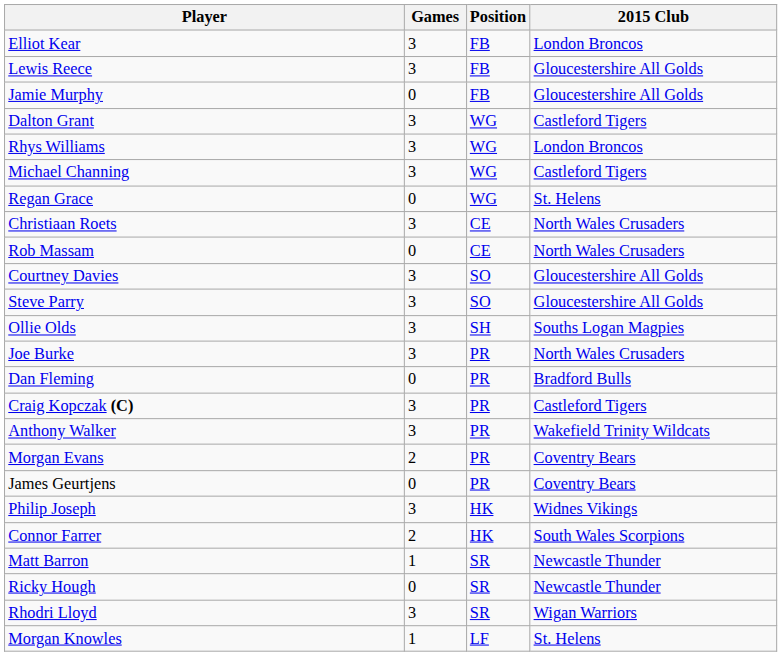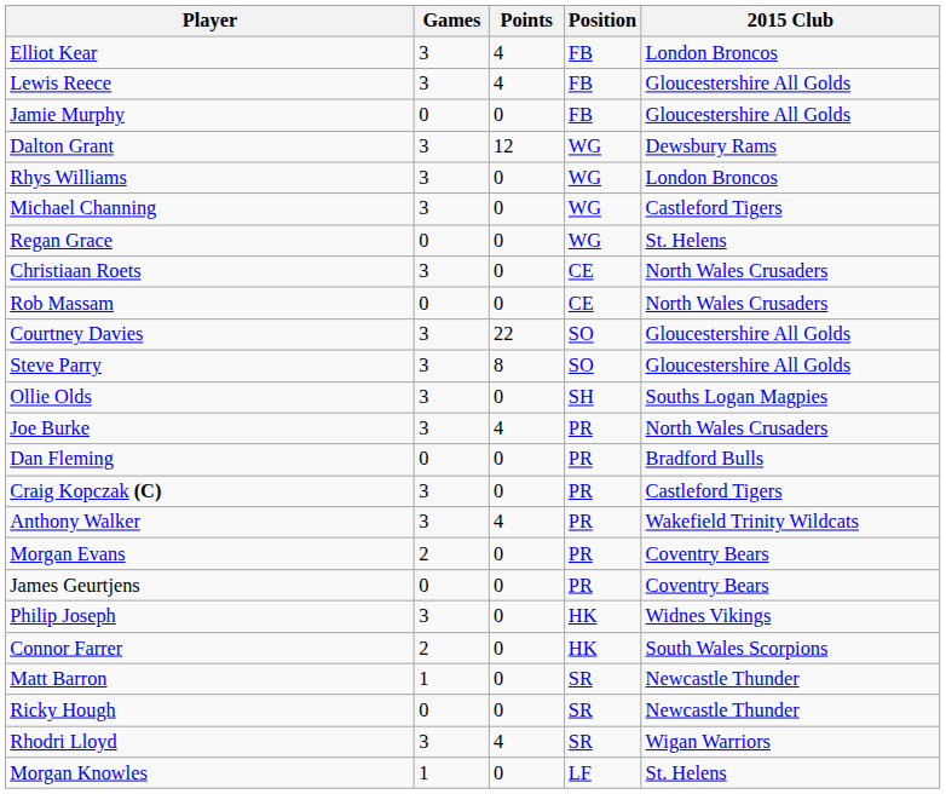 <table class="wikitable" style="width:60%;text-align:left">
 <tr bgcolor=#FFFFFF>
 <th !width=22%>Player</th>
 <th width=8%>Games</th>
+<th width=8%>Points</th>
 <th width=8%>Position</th>
 <th width=32%>2015 Club</th>
 </tr>
 <tr>
 <td><a href='#'>Elliot Kear</a></td>
 <td>3</td>
+<td>4</td>
 <td><a href='#'>FB</a></td>
 <td> <a href='#'>London Broncos</a></td>
 </tr>
 <tr>
 <td><a href='#'>Lewis Reece</a></td>
 <td>3</td>
+<td>4</td>
 <td><a href='#'>FB</a></td>
 <td> <a href='#'>Gloucestershire All Golds</a></td>
 </tr>
 <tr>
 <td><a href='#'>Jamie Murphy</a></td>
+<td>0</td>
 <td>0</td>
 <td><a href='#'>FB</a></td>
 <td> <a href='#'>Gloucestershire All Golds</a></td>
 </tr>
 <tr>
 <td><a href='#'>Dalton Grant</a></td>
 <td>3</td>
+<td>12</td>
 <td><a href='#'>WG</a></td>
-<td> <a href='#'>Castleford Tigers</a></td>
+<td> <a href='#'>Dewsbury Rams</a></td>
 </tr>
 <tr>
 <td><a href='#'>Rhys Williams</a></td>
 <td>3</td>
+<td>0</td>
 <td><a href='#'>WG</a></td>
 <td> <a href='#'>London Broncos</a></td>
 </tr>
 <tr>
 <td><a href='#'>Michael Channing</a></td>
 <td>3</td>
+<td>0</td>
 <td><a href='#'>WG</a></td>
 <td> <a href='#'>Castleford Tigers</a></td>
 </tr>
 <tr>
 <td><a href='#'>Regan Grace</a></td>
+<td>0</td>
 <td>0</td>
 <td><a href='#'>WG</a></td>
 <td> <a href='#'>St. Helens</a></td>
 </tr>
 <tr>
 <td><a href='#'>Christiaan Roets</a></td>
 <td>3</td>
+<td>0</td>
 <td><a href='#'>CE</a></td>
 <td> <a href='#'>North Wales Crusaders</a></td>
 </tr>
 <tr>
 <td><a href='#'>Rob Massam</a></td>
+<td>0</td>
 <td>0</td>
 <td><a href='#'>CE</a></td>
 <td> <a href='#'>North Wales Crusaders</a></td>
 </tr>
 <tr>
 <td><a href='#'>Courtney Davies</a></td>
 <td>3</td>
+<td>22</td>
 <td><a href='#'>SO</a></td>
 <td> <a href='#'>Gloucestershire All Golds</a></td>
 </tr>
 <tr>
 <td><a href='#'>Steve Parry</a></td>
 <td>3</td>
+<td>8</td>
 <td><a href='#'>SO</a></td>
 <td> <a href='#'>Gloucestershire All Golds</a></td>
 </tr>
 <tr>
 <td><a href='#'>Ollie Olds</a></td>
 <td>3</td>
+<td>0</td>
 <td><a href='#'>SH</a></td>
 <td> <a href='#'>Souths Logan Magpies</a></td>
 </tr>
 <tr>
 <td><a href='#'>Joe Burke</a></td>
 <td>3</td>
+<td>4</td>
 <td><a href='#'>PR</a></td>
 <td> <a href='#'>North Wales Crusaders</a></td>
 </tr>
 <tr>
 <td><a href='#'>Dan Fleming</a></td>
+<td>0</td>
 <td>0</td>
 <td><a href='#'>PR</a></td>
 <td> <a href='#'>Bradford Bulls</a></td>
 </tr>
 <tr>
 <td><a href='#'>Craig Kopczak</a> <strong>(C)</strong></td>
 <td>3</td>
+<td>0</td>
 <td><a href='#'>PR</a></td>
 <td> <a href='#'>Castleford Tigers</a></td>
 </tr>
 <tr>
 <td><a href='#'>Anthony Walker</a></td>
 <td>3</td>
+<td>4</td>
 <td><a href='#'>PR</a></td>
 <td> <a href='#'>Wakefield Trinity Wildcats</a></td>
 </tr>
 <tr>
 <td><a href='#'>Morgan Evans</a></td>
 <td>2</td>
+<td>0</td>
 <td><a href='#'>PR</a></td>
 <td> <a href='#'>Coventry Bears</a></td>
 </tr>
 <tr>
 <td>James Geurtjens</td>
+<td>0</td>
 <td>0</td>
 <td><a href='#'>PR</a></td>
 <td> <a href='#'>Coventry Bears</a></td>
 </tr>
 <tr>
 <td><a href='#'>Philip Joseph</a></td>
 <td>3</td>
+<td>0</td>
 <td><a href='#'>HK</a></td>
 <td> <a href='#'>Widnes Vikings</a></td>
 </tr>
 <tr>
 <td><a href='#'>Connor Farrer</a></td>
 <td>2</td>
+<td>0</td>
 <td><a href='#'>HK</a></td>
 <td> <a href='#'>South Wales Scorpions</a></td>
 </tr>
 <tr>
 <td><a href='#'>Matt Barron</a></td>
 <td>1</td>
+<td>0</td>
 <td><a href='#'>SR</a></td>
 <td> <a href='#'>Newcastle Thunder</a></td>
 </tr>
 <tr>
 <td><a href='#'>Ricky Hough</a></td>
+<td>0</td>
 <td>0</td>
 <td><a href='#'>SR</a></td>
 <td> <a href='#'>Newcastle Thunder</a></td>
 </tr>
 <tr>
 <td><a href='#'>Rhodri Lloyd</a></td>
 <td>3</td>
+<td>4</td>
 <td><a href='#'>SR</a></td>
 <td> <a href='#'>Wigan Warriors</a></td>
 </tr>
 <tr>
 <td><a href='#'>Morgan Knowles</a></td>
 <td>1</td>
+<td>0</td>
 <td><a href='#'>LF</a></td>
 <td> <a href='#'>St. Helens</a></td>
 </tr>
 </table>
